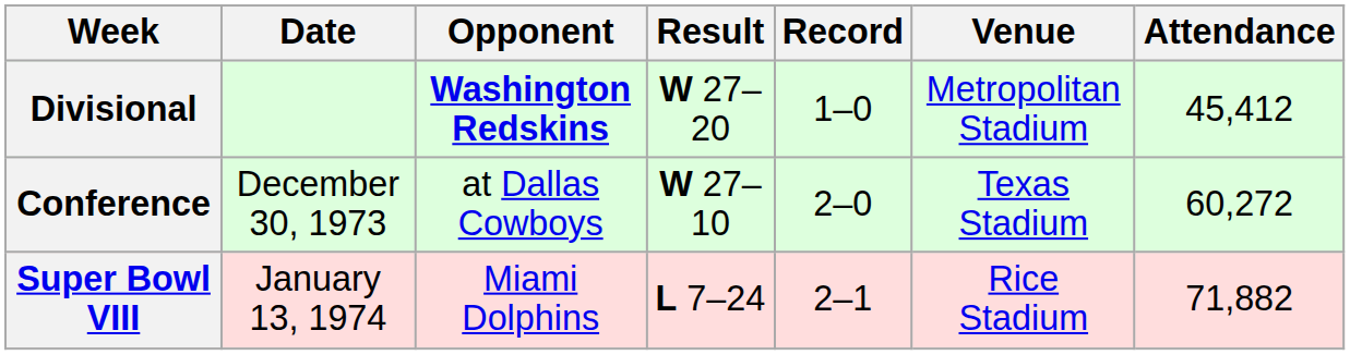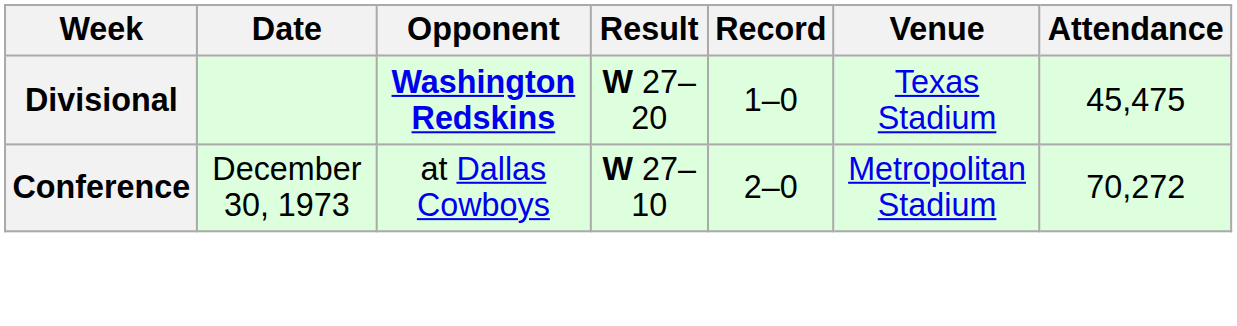 <table class="wikitable" style="text-align:center">
 <tr>
 <th>Week</th>
 <th>Date</th>
 <th>Opponent</th>
 <th>Result</th>
 <th>Record</th>
 <th>Venue</th>
 <th>Attendance</th>
 </tr>
 <tr style="background:#ddffdd">
 <th>Divisional</th>
 <td></td>
 <td><strong><a href='#'>Washington Redskins</a></strong></td>
 <td><strong>W</strong> 27–20</td>
 <td>1–0</td>
-<td><a href='#'>Metropolitan Stadium</a></td>
-<td>45,412</td>
+<td><a href='#'>Texas Stadium</a></td>
+<td>45,475</td>
 </tr>
 <tr style="background:#ddffdd">
 <th>Conference</th>
 <td>December 30, 1973</td>
 <td>at <a href='#'>Dallas Cowboys</a></td>
 <td><strong>W</strong> 27–10</td>
 <td>2–0</td>
-<td><a href='#'>Texas Stadium</a></td>
-<td>60,272</td>
-</tr>
-<tr style="background:#ffdddd">
-<th><a href='#'>Super Bowl VIII</a></th>
-<td>January 13, 1974</td>
-<td><a href='#'>Miami Dolphins</a></td>
-<td><strong>L</strong> 7–24</td>
-<td>2–1</td>
-<td><a href='#'>Rice Stadium</a></td>
-<td>71,882</td>
+<td><a href='#'>Metropolitan Stadium</a></td>
+<td>70,272</td>
 </tr>
 </table>
